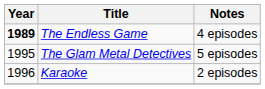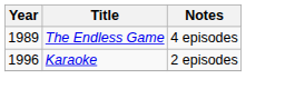 <table class = "wikitable sortable">
 <tr>
 <th>Year</th>
 <th>Title</th>
 <th class = "unsortable">Notes</th>
 </tr>
 <tr>
-<td><strong>1989</strong></td>
+<td>1989</td>
 <td><em><a href='#'>The Endless Game</a></em></td>
 <td>4 episodes</td>
-</tr>
-<tr>
-<td>1995</td>
-<td><em><a href='#'>The Glam Metal Detectives</a></em></td>
-<td>5 episodes</td>
 </tr>
 <tr>
 <td>1996</td>
 <td><em><a href='#'>Karaoke</a></em></td>
 <td>2 episodes</td>
 </tr>
 <tr>
 </tr>
 </table>
